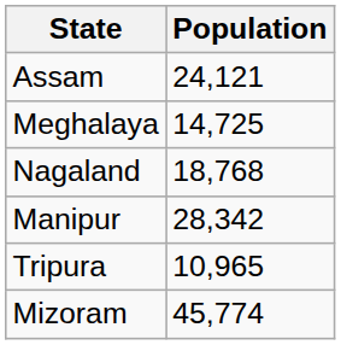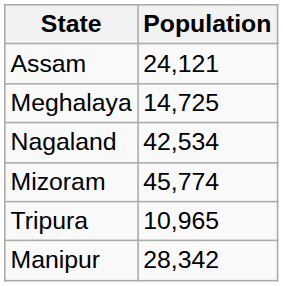 <table class="wikitable">
 <tr>
 <th>State</th>
 <th>Population</th>
 </tr>
 <tr>
 <td>Assam</td>
 <td>24,121</td>
 </tr>
 <tr>
 <td>Meghalaya</td>
 <td>14,725</td>
 </tr>
 <tr>
 <td>Nagaland</td>
-<td>18,768</td>
+<td>42,534</td>
 </tr>
 <tr>
-<td>Manipur</td>
-<td>28,342</td>
+<td>Mizoram</td>
+<td>45,774</td>
 </tr>
 <tr>
 <td>Tripura</td>
 <td>10,965</td>
 </tr>
 <tr>
-<td>Mizoram</td>
-<td>45,774</td>
+<td>Manipur</td>
+<td>28,342</td>
 </tr>
 </table>
